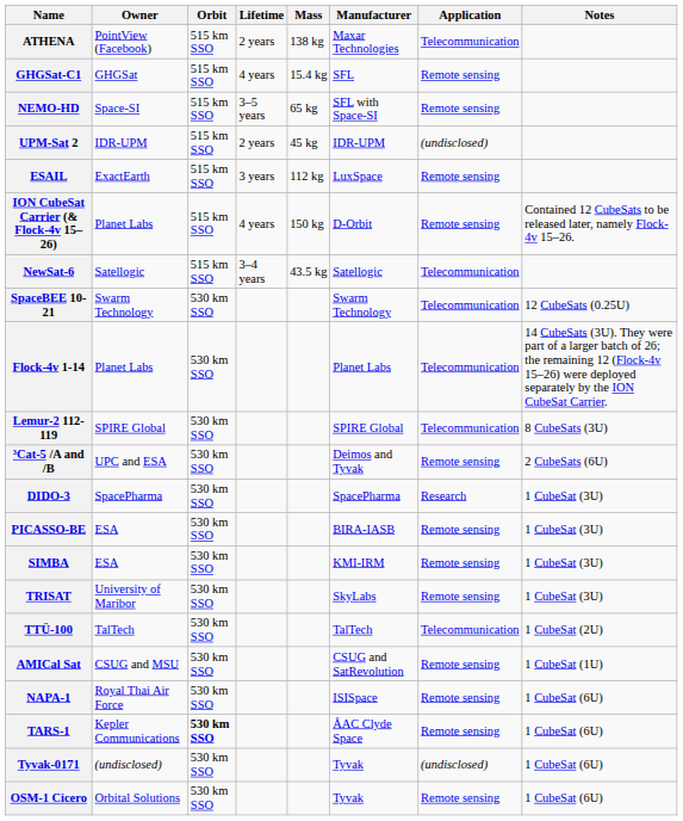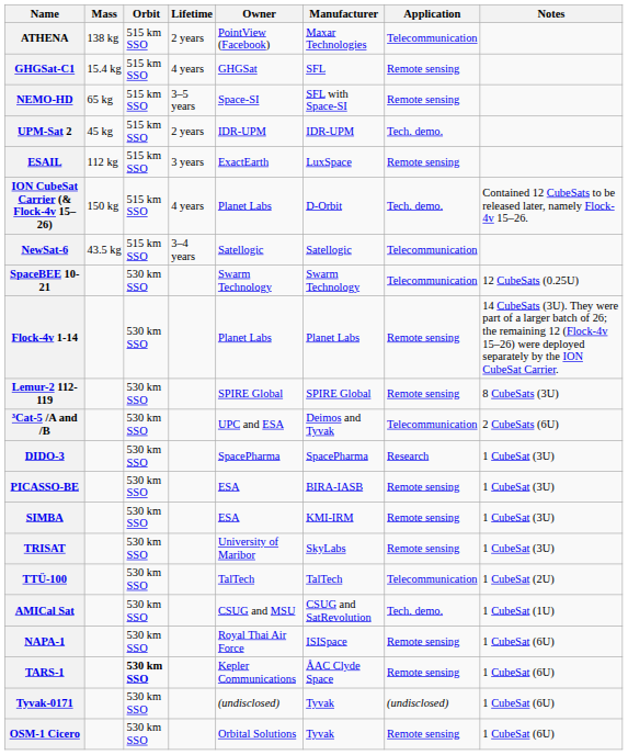 <table class="wikitable sortable plainrowheaders">
 <tr>
 <th scope="col">Name</th>
-<th scope="col">Owner</th>
+<th scope="col">Mass</th>
 <th scope="col">Orbit</th>
 <th scope="col">Lifetime</th>
-<th scope="col">Mass</th>
+<th scope="col">Owner</th>
 <th scope="col">Manufacturer</th>
 <th scope="col">Application</th>
 <th scope="col" class="unsortable">Notes</th>
 </tr>
 <tr>
 <th scope="row">ATHENA</th>
-<td><a href='#'>PointView</a> (<a href='#'>Facebook</a>)</td>
+<td>138 kg</td>
 <td>515 km <a href='#'>SSO</a></td>
 <td>2 years</td>
-<td>138 kg</td>
+<td><a href='#'>PointView</a> (<a href='#'>Facebook</a>)</td>
 <td><a href='#'>Maxar Technologies</a></td>
 <td><a href='#'>Telecommunication</a></td>
 <td></td>
 </tr>
 <tr>
 <th scope="row"><a href='#'>GHGSat-C1</a></th>
-<td><a href='#'>GHGSat</a></td>
+<td>15.4 kg</td>
 <td>515 km <a href='#'>SSO</a></td>
 <td>4 years</td>
-<td>15.4 kg</td>
+<td><a href='#'>GHGSat</a></td>
 <td><a href='#'>SFL</a></td>
 <td><a href='#'>Remote sensing</a></td>
 <td></td>
 </tr>
 <tr>
 <th scope="row"><a href='#'>NEMO-HD</a></th>
-<td><a href='#'>Space-SI</a></td>
+<td>65 kg</td>
 <td>515 km <a href='#'>SSO</a></td>
 <td>3–5 years</td>
-<td>65 kg</td>
+<td><a href='#'>Space-SI</a></td>
 <td><a href='#'>SFL</a> with <a href='#'>Space-SI</a></td>
 <td><a href='#'>Remote sensing</a></td>
 <td></td>
 </tr>
 <tr>
 <th scope="row"><a href='#'>UPM-Sat</a> 2</th>
-<td><a href='#'>IDR-UPM</a></td>
+<td>45 kg</td>
 <td>515 km <a href='#'>SSO</a></td>
 <td>2 years</td>
-<td>45 kg</td>
 <td><a href='#'>IDR-UPM</a></td>
-<td><em>(undisclosed)</em></td>
+<td><a href='#'>IDR-UPM</a></td>
+<td><a href='#'>Tech. demo.</a></td>
 <td></td>
 </tr>
 <tr>
 <th scope="row"><a href='#'>ESAIL</a></th>
-<td><a href='#'>ExactEarth</a></td>
+<td>112 kg</td>
 <td>515 km <a href='#'>SSO</a></td>
 <td>3 years</td>
-<td>112 kg</td>
+<td><a href='#'>ExactEarth</a></td>
 <td><a href='#'>LuxSpace</a></td>
 <td><a href='#'>Remote sensing</a></td>
 <td></td>
 </tr>
 <tr>
 <th scope="row"><a href='#'>ION CubeSat Carrier</a> (& <a href='#'>Flock-4v</a> 15–26)</th>
-<td><a href='#'>Planet Labs</a></td>
+<td>150 kg</td>
 <td>515 km <a href='#'>SSO</a></td>
 <td>4 years</td>
-<td>150 kg</td>
+<td><a href='#'>Planet Labs</a></td>
 <td><a href='#'>D-Orbit</a></td>
-<td><a href='#'>Remote sensing</a></td>
+<td><a href='#'>Tech. demo.</a></td>
 <td>Contained 12 <a href='#'>CubeSats</a> to be released later, namely <a href='#'>Flock-4v</a> 15–26.</td>
 </tr>
 <tr>
 <th scope="row"><a href='#'>NewSat-6</a></th>
-<td><a href='#'>Satellogic</a></td>
+<td>43.5 kg</td>
 <td>515 km <a href='#'>SSO</a></td>
 <td>3–4 years</td>
-<td>43.5 kg</td>
+<td><a href='#'>Satellogic</a></td>
 <td><a href='#'>Satellogic</a></td>
 <td><a href='#'>Telecommunication</a></td>
 <td></td>
 </tr>
 <tr>
 <th scope="row"><a href='#'>SpaceBEE</a> 10-21</th>
-<td><a href='#'>Swarm Technology</a></td>
+<td></td>
 <td>530 km <a href='#'>SSO</a></td>
 <td></td>
-<td></td>
+<td><a href='#'>Swarm Technology</a></td>
 <td><a href='#'>Swarm Technology</a></td>
 <td><a href='#'>Telecommunication</a></td>
 <td>12 <a href='#'>CubeSats</a> (0.25U)</td>
 </tr>
 <tr>
 <th scope="row"><a href='#'>Flock-4v</a> 1-14</th>
-<td><a href='#'>Planet Labs</a></td>
+<td></td>
 <td>530 km <a href='#'>SSO</a></td>
 <td></td>
-<td></td>
 <td><a href='#'>Planet Labs</a></td>
-<td><a href='#'>Telecommunication</a></td>
+<td><a href='#'>Planet Labs</a></td>
+<td><a href='#'>Remote sensing</a></td>
 <td>14 <a href='#'>CubeSats</a> (3U). They were part of a larger batch of 26; the remaining 12 (<a href='#'>Flock-4v</a> 15–26) were deployed separately by the <a href='#'>ION CubeSat Carrier</a>.</td>
 </tr>
 <tr>
 <th scope="row"><a href='#'>Lemur-2</a> 112-119</th>
-<td><a href='#'>SPIRE Global</a></td>
+<td></td>
 <td>530 km <a href='#'>SSO</a></td>
 <td></td>
-<td></td>
 <td><a href='#'>SPIRE Global</a></td>
-<td><a href='#'>Telecommunication</a></td>
+<td><a href='#'>SPIRE Global</a></td>
+<td><a href='#'>Remote sensing</a></td>
 <td>8 <a href='#'>CubeSats</a> (3U)</td>
 </tr>
 <tr>
 <th scope="row"><a href='#'>³Cat-5</a> /A and /B</th>
-<td><a href='#'>UPC</a> and <a href='#'>ESA</a></td>
+<td></td>
 <td>530 km <a href='#'>SSO</a></td>
 <td></td>
-<td></td>
+<td><a href='#'>UPC</a> and <a href='#'>ESA</a></td>
 <td><a href='#'>Deimos</a> and <a href='#'>Tyvak</a></td>
-<td><a href='#'>Remote sensing</a></td>
+<td><a href='#'>Telecommunication</a></td>
 <td>2 <a href='#'>CubeSats</a> (6U)</td>
 </tr>
 <tr>
 <th scope="row"><a href='#'>DIDO-3</a></th>
-<td><a href='#'>SpacePharma</a></td>
+<td></td>
 <td>530 km <a href='#'>SSO</a></td>
 <td></td>
-<td></td>
+<td><a href='#'>SpacePharma</a></td>
 <td><a href='#'>SpacePharma</a></td>
 <td><a href='#'>Research</a></td>
 <td>1 <a href='#'>CubeSat</a> (3U)</td>
 </tr>
 <tr>
 <th scope="row"><a href='#'>PICASSO-BE</a></th>
-<td><a href='#'>ESA</a></td>
+<td></td>
 <td>530 km <a href='#'>SSO</a></td>
 <td></td>
-<td></td>
+<td><a href='#'>ESA</a></td>
 <td><a href='#'>BIRA-IASB</a></td>
 <td><a href='#'>Remote sensing</a></td>
 <td>1 <a href='#'>CubeSat</a> (3U)</td>
 </tr>
 <tr>
 <th scope="row"><a href='#'>SIMBA</a></th>
-<td><a href='#'>ESA</a></td>
+<td></td>
 <td>530 km <a href='#'>SSO</a></td>
 <td></td>
-<td></td>
+<td><a href='#'>ESA</a></td>
 <td><a href='#'>KMI-IRM</a></td>
 <td><a href='#'>Remote sensing</a></td>
 <td>1 <a href='#'>CubeSat</a> (3U)</td>
 </tr>
 <tr>
 <th scope="row"><a href='#'>TRISAT</a></th>
-<td><a href='#'>University of Maribor</a></td>
+<td></td>
 <td>530 km <a href='#'>SSO</a></td>
 <td></td>
-<td></td>
+<td><a href='#'>University of Maribor</a></td>
 <td><a href='#'>SkyLabs</a></td>
 <td><a href='#'>Remote sensing</a></td>
 <td>1 <a href='#'>CubeSat</a> (3U)</td>
 </tr>
 <tr>
 <th scope="row"><a href='#'>TTÜ-100</a></th>
-<td><a href='#'>TalTech</a></td>
+<td></td>
 <td>530 km <a href='#'>SSO</a></td>
 <td></td>
-<td></td>
+<td><a href='#'>TalTech</a></td>
 <td><a href='#'>TalTech</a></td>
 <td><a href='#'>Telecommunication</a></td>
 <td>1 <a href='#'>CubeSat</a> (2U)</td>
 </tr>
 <tr>
 <th scope="row"><a href='#'>AMICal Sat</a></th>
-<td><a href='#'>CSUG</a> and <a href='#'>MSU</a></td>
+<td></td>
 <td>530 km <a href='#'>SSO</a></td>
 <td></td>
-<td></td>
+<td><a href='#'>CSUG</a> and <a href='#'>MSU</a></td>
 <td><a href='#'>CSUG</a> and <a href='#'>SatRevolution</a></td>
-<td><a href='#'>Remote sensing</a></td>
+<td><a href='#'>Tech. demo.</a></td>
 <td>1 <a href='#'>CubeSat</a> (1U)</td>
 </tr>
 <tr>
 <th scope="row"><a href='#'>NAPA-1</a></th>
-<td><a href='#'>Royal Thai Air Force</a></td>
+<td></td>
 <td>530 km <a href='#'>SSO</a></td>
 <td></td>
-<td></td>
+<td><a href='#'>Royal Thai Air Force</a></td>
 <td><a href='#'>ISISpace</a></td>
 <td><a href='#'>Remote sensing</a></td>
 <td>1 <a href='#'>CubeSat</a> (6U)</td>
 </tr>
 <tr>
 <th scope="row"><a href='#'>TARS-1</a></th>
-<td><a href='#'>Kepler Communications</a></td>
+<td></td>
 <td><strong>530 km <a href='#'>SSO</a></strong></td>
 <td></td>
-<td></td>
+<td><a href='#'>Kepler Communications</a></td>
 <td><a href='#'>ÅAC Clyde Space</a></td>
 <td><a href='#'>Remote sensing</a></td>
 <td>1 <a href='#'>CubeSat</a> (6U)</td>
 </tr>
 <tr>
 <th scope="row"><a href='#'>Tyvak-0171</a></th>
-<td><em>(undisclosed)</em></td>
+<td></td>
 <td>530 km <a href='#'>SSO</a></td>
 <td></td>
-<td></td>
+<td><em>(undisclosed)</em></td>
 <td><a href='#'>Tyvak</a></td>
 <td><em>(undisclosed)</em></td>
 <td>1 <a href='#'>CubeSat</a> (6U)</td>
 </tr>
 <tr>
 <th scope="row"><a href='#'>OSM-1 Cicero</a></th>
-<td><a href='#'>Orbital Solutions</a></td>
+<td></td>
 <td>530 km <a href='#'>SSO</a></td>
 <td></td>
-<td></td>
+<td><a href='#'>Orbital Solutions</a></td>
 <td><a href='#'>Tyvak</a></td>
 <td><a href='#'>Remote sensing</a></td>
 <td>1 <a href='#'>CubeSat</a> (6U)</td>
 </tr>
 </table>
